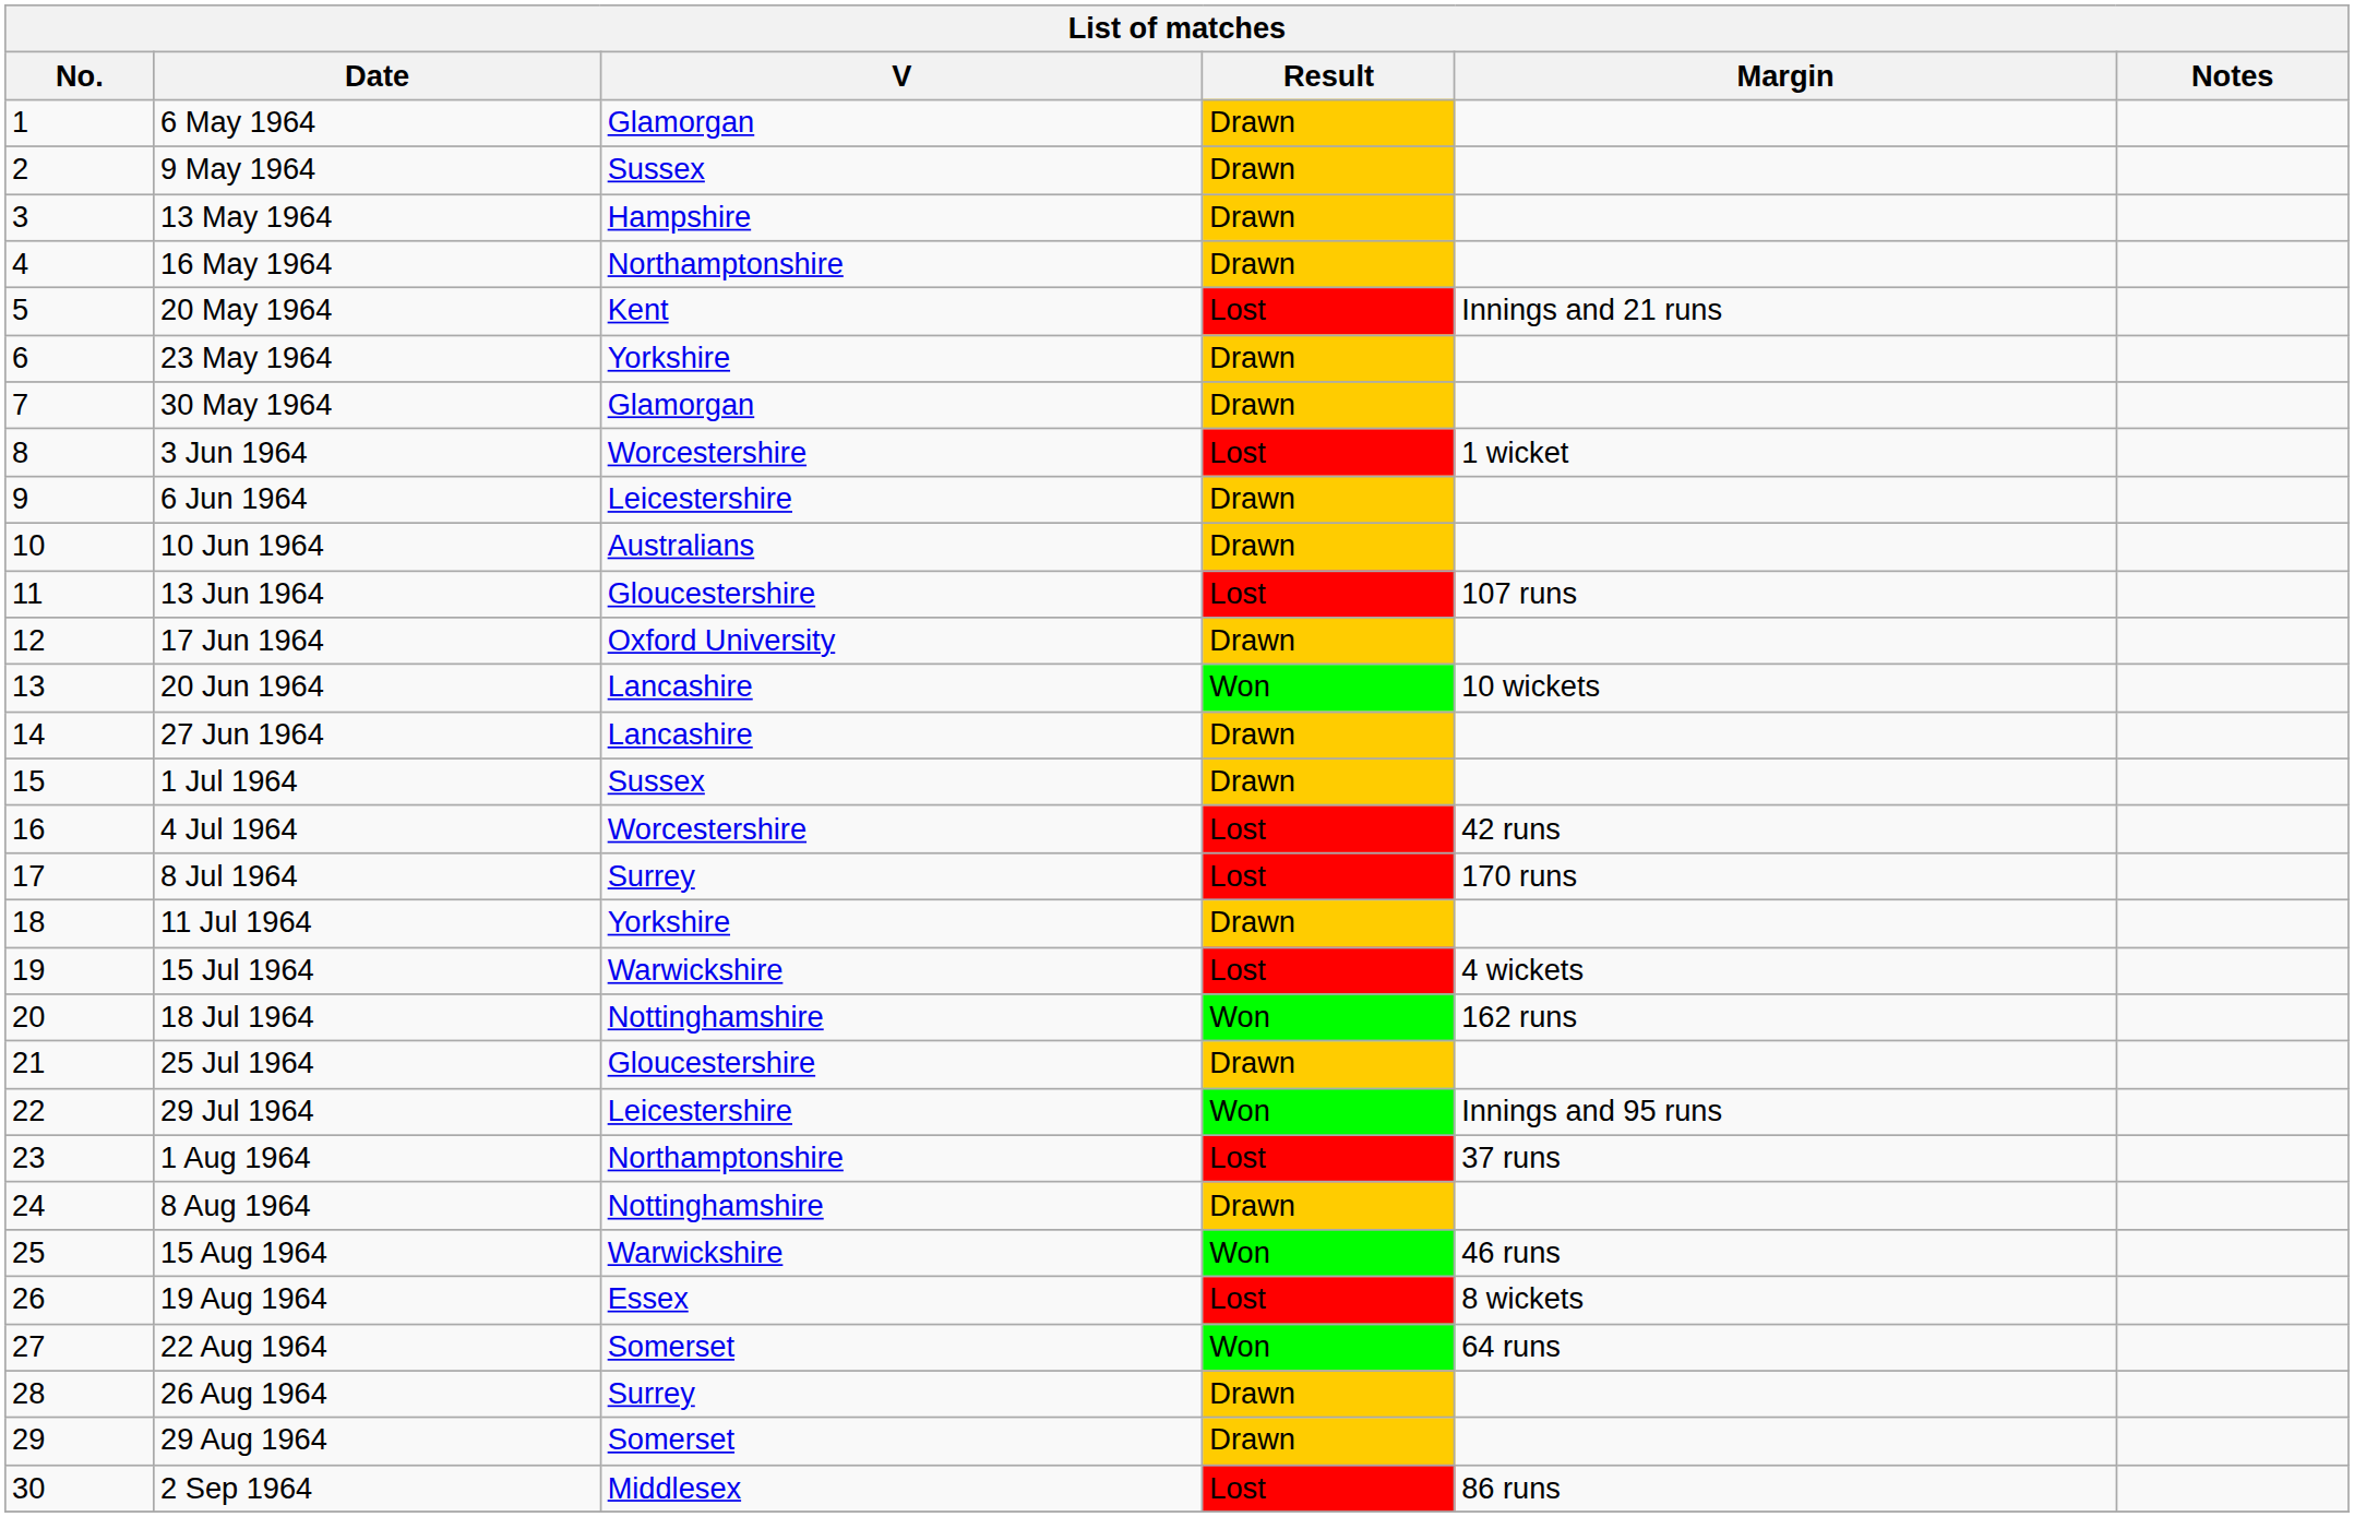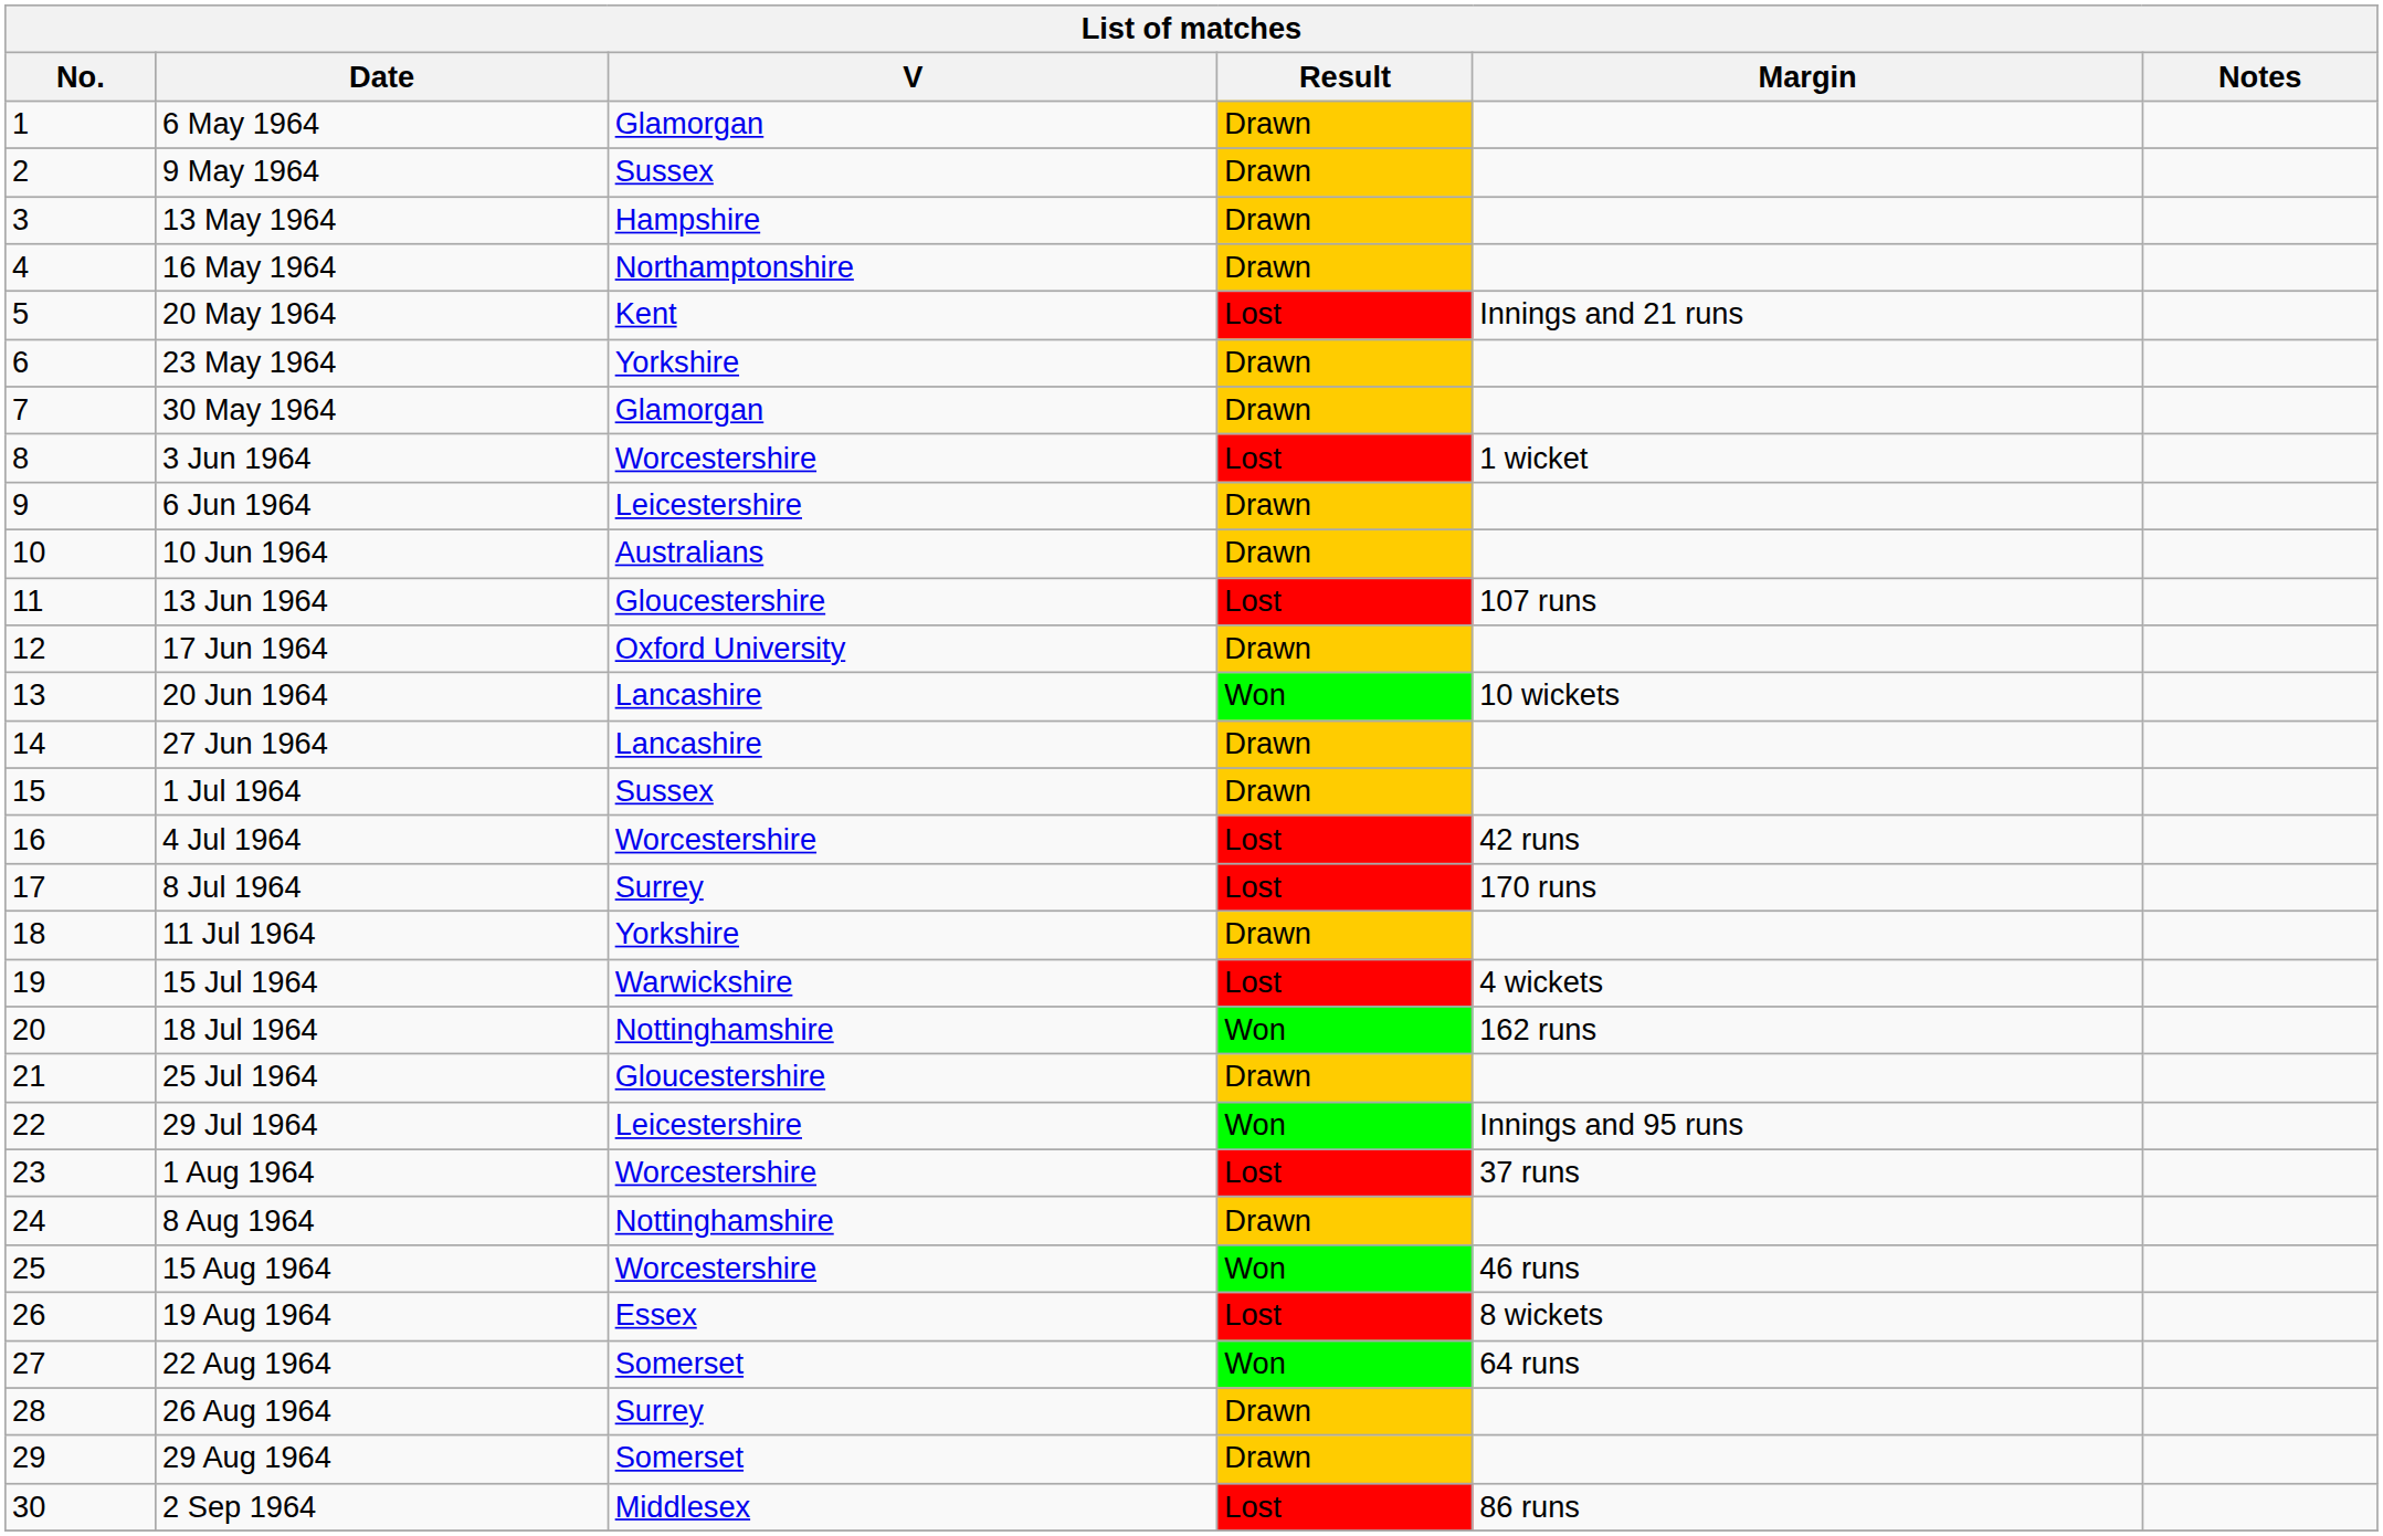 <table class="wikitable" width="100%">
 <tr>
 <th bgcolor="#efefef" colspan=6>List of matches</th>
 </tr>
 <tr bgcolor="#efefef">
 <th>No.</th>
 <th>Date</th>
 <th>V</th>
 <th>Result</th>
 <th>Margin</th>
 <th>Notes</th>
 </tr>
 <tr>
 <td>1</td>
 <td>6 May 1964</td>
 <td><a href='#'>Glamorgan</a> <br> </td>
 <td bgcolor="#FFCC00">Drawn</td>
 <td></td>
 <td></td>
 </tr>
 <tr>
 <td>2</td>
 <td>9 May 1964</td>
 <td><a href='#'>Sussex</a>  <br> </td>
 <td bgcolor="#FFCC00">Drawn</td>
 <td></td>
 <td></td>
 </tr>
 <tr>
 <td>3</td>
 <td>13 May 1964</td>
 <td><a href='#'>Hampshire</a><br> </td>
 <td bgcolor="#FFCC00">Drawn</td>
 <td></td>
 <td></td>
 </tr>
 <tr>
 <td>4</td>
 <td>16 May 1964</td>
 <td><a href='#'>Northamptonshire</a> <br> </td>
 <td bgcolor="#FFCC00">Drawn</td>
 <td></td>
 <td></td>
 </tr>
 <tr>
 <td>5</td>
 <td>20 May 1964</td>
 <td><a href='#'>Kent</a> <br></td>
 <td bgcolor="#FF0000">Lost</td>
 <td>Innings and 21 runs</td>
 <td></td>
 </tr>
 <tr>
 <td>6</td>
 <td>23 May 1964</td>
 <td><a href='#'>Yorkshire</a><br> </td>
 <td bgcolor="#FFCC00">Drawn</td>
 <td></td>
 <td></td>
 </tr>
 <tr>
 <td>7</td>
 <td>30 May 1964</td>
 <td><a href='#'>Glamorgan</a> <br> </td>
 <td bgcolor="#FFCC00">Drawn</td>
 <td></td>
 <td></td>
 </tr>
 <tr>
 <td>8</td>
 <td>3 Jun 1964</td>
 <td><a href='#'>Worcestershire</a><br> </td>
 <td bgcolor="#FF0000">Lost</td>
 <td>1 wicket</td>
 <td></td>
 </tr>
 <tr>
 <td>9</td>
 <td>6 Jun 1964</td>
 <td><a href='#'>Leicestershire</a><br> </td>
 <td bgcolor="#FFCC00">Drawn</td>
 <td></td>
 <td></td>
 </tr>
 <tr>
 <td>10</td>
 <td>10 Jun 1964</td>
 <td><a href='#'>Australians</a> <br> </td>
 <td bgcolor="#FFCC00">Drawn</td>
 <td></td>
 <td></td>
 </tr>
 <tr>
 <td>11</td>
 <td>13 Jun 1964</td>
 <td><a href='#'>Gloucestershire</a> <br> </td>
 <td bgcolor="#FF0000">Lost</td>
 <td>107 runs</td>
 <td></td>
 </tr>
 <tr>
 <td>12</td>
 <td>17 Jun 1964</td>
 <td><a href='#'>Oxford University</a>  <br> </td>
 <td bgcolor="#FFCC00">Drawn</td>
 <td></td>
 <td></td>
 </tr>
 <tr>
 <td>13</td>
 <td>20 Jun 1964</td>
 <td><a href='#'>Lancashire</a> <br> </td>
 <td bgcolor="#00FF00">Won</td>
 <td>10 wickets</td>
 <td></td>
 </tr>
 <tr>
 <td>14</td>
 <td>27 Jun 1964</td>
 <td><a href='#'>Lancashire</a> <br> </td>
 <td bgcolor="#FFCC00">Drawn</td>
 <td></td>
 <td></td>
 </tr>
 <tr>
 <td>15</td>
 <td>1 Jul 1964</td>
 <td><a href='#'>Sussex</a>  <br> </td>
 <td bgcolor="#FFCC00">Drawn</td>
 <td></td>
 <td></td>
 </tr>
 <tr>
 <td>16</td>
 <td>4 Jul 1964</td>
 <td><a href='#'>Worcestershire</a><br> </td>
 <td bgcolor="#FF0000">Lost</td>
 <td>42 runs</td>
 <td></td>
 </tr>
 <tr>
 <td>17</td>
 <td>8 Jul 1964</td>
 <td><a href='#'>Surrey</a><br> </td>
 <td bgcolor="#FF0000">Lost</td>
 <td>170 runs</td>
 <td></td>
 </tr>
 <tr>
 <td>18</td>
 <td>11 Jul 1964</td>
 <td><a href='#'>Yorkshire</a><br> </td>
 <td bgcolor="#FFCC00">Drawn</td>
 <td></td>
 <td></td>
 </tr>
 <tr>
 <td>19</td>
 <td>15 Jul 1964</td>
 <td><a href='#'>Warwickshire</a> <br> </td>
 <td bgcolor="#FF0000">Lost</td>
 <td>4 wickets</td>
 <td></td>
 </tr>
 <tr>
 <td>20</td>
 <td>18 Jul 1964</td>
 <td><a href='#'>Nottinghamshire</a> <br> </td>
 <td bgcolor="#00FF00">Won</td>
 <td>162 runs</td>
 <td></td>
 </tr>
 <tr>
 <td>21</td>
 <td>25 Jul 1964</td>
 <td><a href='#'>Gloucestershire</a> <br> </td>
 <td bgcolor="#FFCC00">Drawn</td>
 <td></td>
 <td></td>
 </tr>
 <tr>
 <td>22</td>
 <td>29 Jul 1964</td>
 <td><a href='#'>Leicestershire</a><br> </td>
 <td bgcolor="#00FF00">Won</td>
 <td>Innings and 95 runs</td>
 <td></td>
 </tr>
 <tr>
 <td>23</td>
 <td>1 Aug 1964</td>
-<td><a href='#'>Northamptonshire</a> <br> </td>
+<td><a href='#'>Worcestershire</a><br> </td>
 <td bgcolor="#FF0000">Lost</td>
 <td>37 runs</td>
 <td></td>
 </tr>
 <tr>
 <td>24</td>
 <td>8 Aug 1964</td>
 <td><a href='#'>Nottinghamshire</a> <br> </td>
 <td bgcolor="#FFCC00">Drawn</td>
 <td></td>
 <td></td>
 </tr>
 <tr>
 <td>25</td>
 <td>15 Aug 1964</td>
-<td><a href='#'>Warwickshire</a> <br></td>
+<td><a href='#'>Worcestershire</a><br> </td>
 <td bgcolor="#00FF00">Won</td>
 <td>46 runs</td>
 <td></td>
 </tr>
 <tr>
 <td>26</td>
 <td>19 Aug 1964</td>
 <td><a href='#'>Essex</a>  <br> </td>
 <td bgcolor="#FF0000">Lost</td>
 <td>8 wickets</td>
 <td></td>
 </tr>
 <tr>
 <td>27</td>
 <td>22 Aug 1964</td>
 <td><a href='#'>Somerset</a><br></td>
 <td bgcolor="#00FF00">Won</td>
 <td>64 runs</td>
 <td></td>
 </tr>
 <tr>
 <td>28</td>
 <td>26 Aug 1964</td>
 <td><a href='#'>Surrey</a><br> </td>
 <td bgcolor="#FFCC00">Drawn</td>
 <td></td>
 <td></td>
 </tr>
 <tr>
 <td>29</td>
 <td>29 Aug 1964</td>
 <td><a href='#'>Somerset</a><br> </td>
 <td bgcolor="#FFCC00">Drawn</td>
 <td></td>
 <td></td>
 </tr>
 <tr>
 <td>30</td>
 <td>2 Sep 1964</td>
 <td><a href='#'>Middlesex</a>   <br> </td>
 <td bgcolor="#FF0000">Lost</td>
 <td>86 runs</td>
 <td></td>
 </tr>
 <tr>
 </tr>
 </table>
